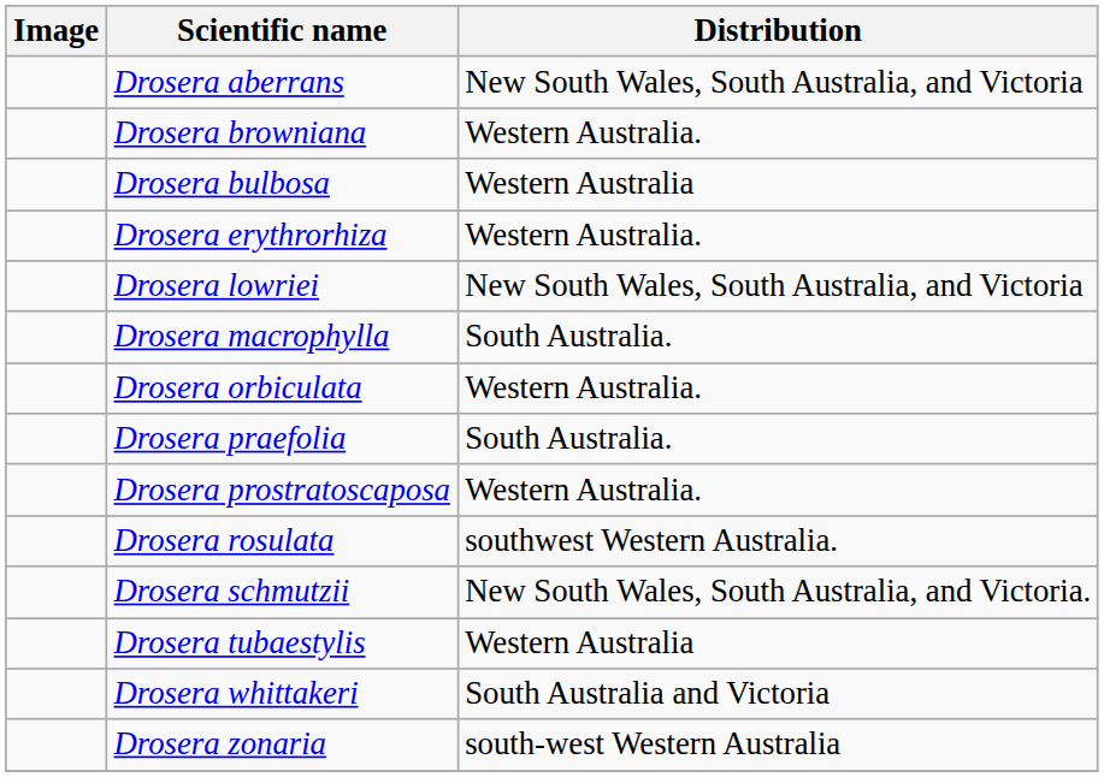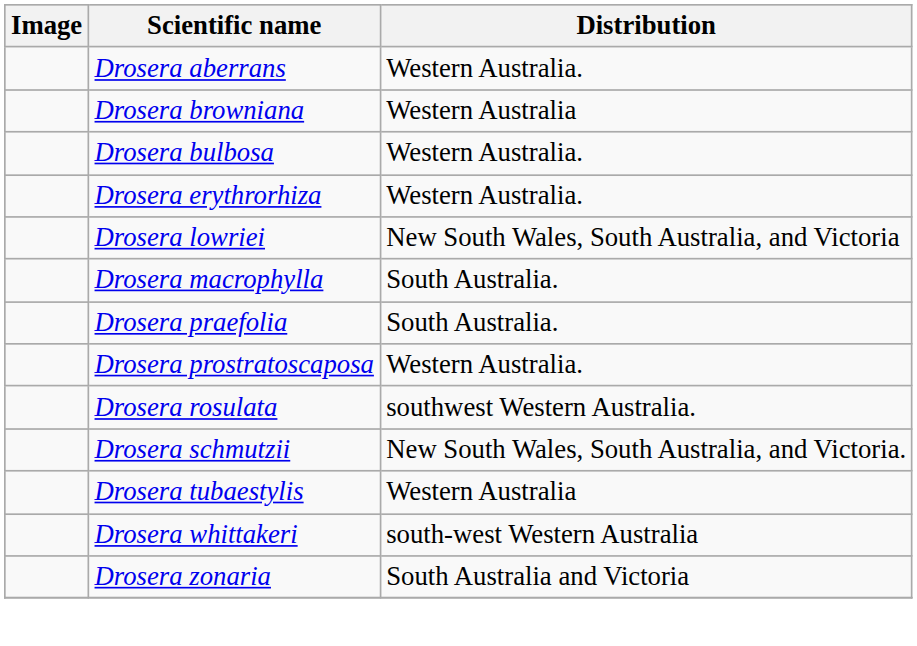 <table class="wikitable">
 <tr>
 <th>Image</th>
 <th>Scientific name</th>
 <th>Distribution</th>
 </tr>
 <tr>
 <td></td>
 <td><em><a href='#'>Drosera aberrans</a></em> </td>
-<td>New South Wales, South Australia, and Victoria</td>
+<td>Western Australia.</td>
 </tr>
 <tr>
 <td></td>
 <td><em><a href='#'>Drosera browniana</a></em> </td>
-<td>Western Australia.</td>
+<td>Western Australia</td>
 </tr>
 <tr>
 <td></td>
 <td><em><a href='#'>Drosera bulbosa</a></em> </td>
-<td>Western Australia</td>
+<td>Western Australia.</td>
 </tr>
 <tr>
 <td></td>
 <td><em><a href='#'>Drosera erythrorhiza</a></em> </td>
 <td>Western Australia.</td>
 </tr>
 <tr>
 <td></td>
 <td><em><a href='#'>Drosera lowriei</a></em> </td>
 <td>New South Wales, South Australia, and Victoria</td>
 </tr>
 <tr>
 <td></td>
 <td><em><a href='#'>Drosera macrophylla</a></em> </td>
 <td>South Australia.</td>
-</tr>
-<tr>
-<td></td>
-<td><em><a href='#'>Drosera orbiculata</a></em> </td>
-<td>Western Australia.</td>
 </tr>
 <tr>
 <td></td>
 <td><em><a href='#'>Drosera praefolia</a></em> </td>
 <td>South Australia.</td>
 </tr>
 <tr>
 <td></td>
 <td><em><a href='#'>Drosera prostratoscaposa</a></em> </td>
 <td>Western Australia.</td>
 </tr>
 <tr>
 <td></td>
 <td><em><a href='#'>Drosera rosulata</a></em> </td>
 <td>southwest Western Australia.</td>
 </tr>
 <tr>
 <td></td>
 <td><em><a href='#'>Drosera schmutzii</a></em> </td>
 <td>New South Wales, South Australia, and Victoria.</td>
 </tr>
 <tr>
 <td></td>
 <td><em><a href='#'>Drosera tubaestylis</a></em> </td>
 <td>Western Australia</td>
 </tr>
 <tr>
 <td></td>
 <td><em><a href='#'>Drosera whittakeri</a></em> </td>
-<td>South Australia and Victoria</td>
+<td>south-west Western Australia</td>
 </tr>
 <tr>
 <td></td>
 <td><em><a href='#'>Drosera zonaria</a></em> </td>
-<td>south-west Western Australia</td>
+<td>South Australia and Victoria</td>
 </tr>
 <tr>
 </tr>
 </table>
